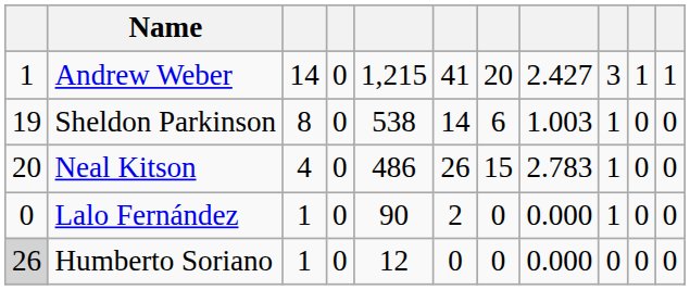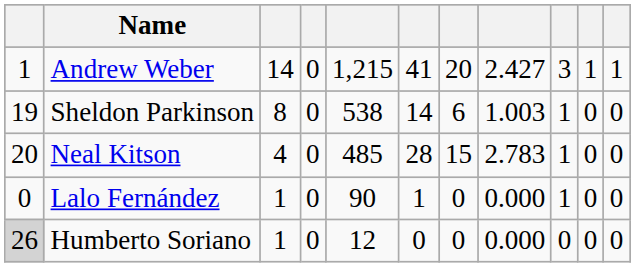 <table class="wikitable sortable" style="text-align:center; font-size:100%;">
 <tr>
 <th></th>
 <th>Name</th>
 <th></th>
 <th></th>
 <th></th>
 <th></th>
 <th></th>
 <th></th>
 <th></th>
 <th></th>
 <th></th>
 </tr>
 <tr>
 <td>1</td>
 <td align=left> <a href='#'>Andrew Weber</a></td>
 <td>14</td>
 <td>0</td>
 <td>1,215</td>
 <td>41</td>
 <td>20</td>
 <td>2.427</td>
 <td>3</td>
 <td>1</td>
 <td>1</td>
 </tr>
 <tr>
 <td>19</td>
 <td align=left> Sheldon Parkinson</td>
 <td>8</td>
 <td>0</td>
 <td>538</td>
 <td>14</td>
 <td>6</td>
 <td>1.003</td>
 <td>1</td>
 <td>0</td>
 <td>0</td>
 </tr>
 <tr>
 <td>20</td>
 <td align=left> <a href='#'>Neal Kitson</a></td>
 <td>4</td>
 <td>0</td>
-<td>486</td>
-<td>26</td>
+<td>485</td>
+<td>28</td>
 <td>15</td>
 <td>2.783</td>
 <td>1</td>
 <td>0</td>
 <td>0</td>
 </tr>
 <tr>
 <td>0</td>
 <td align=left> <a href='#'>Lalo Fernández</a></td>
 <td>1</td>
 <td>0</td>
 <td>90</td>
-<td>2</td>
+<td>1</td>
 <td>0</td>
 <td>0.000</td>
 <td>1</td>
 <td>0</td>
 <td>0</td>
 </tr>
 <tr>
 <td style="background: lightgrey;">26</td>
 <td align=left> Humberto Soriano</td>
 <td>1</td>
 <td>0</td>
 <td>12</td>
 <td>0</td>
 <td>0</td>
 <td>0.000</td>
 <td>0</td>
 <td>0</td>
 <td>0</td>
 </tr>
 </table>
